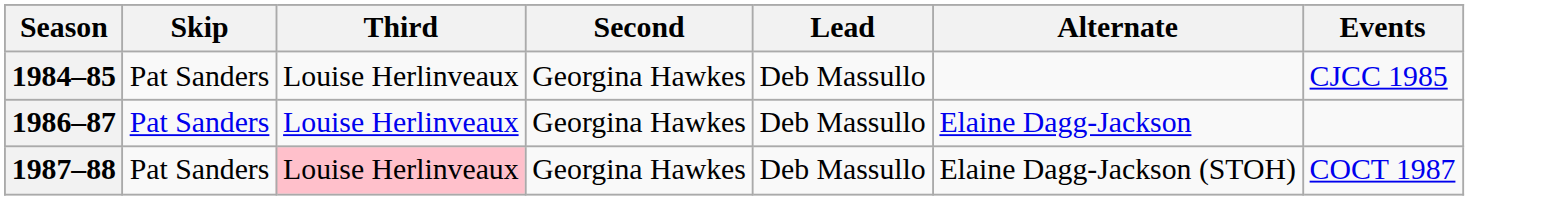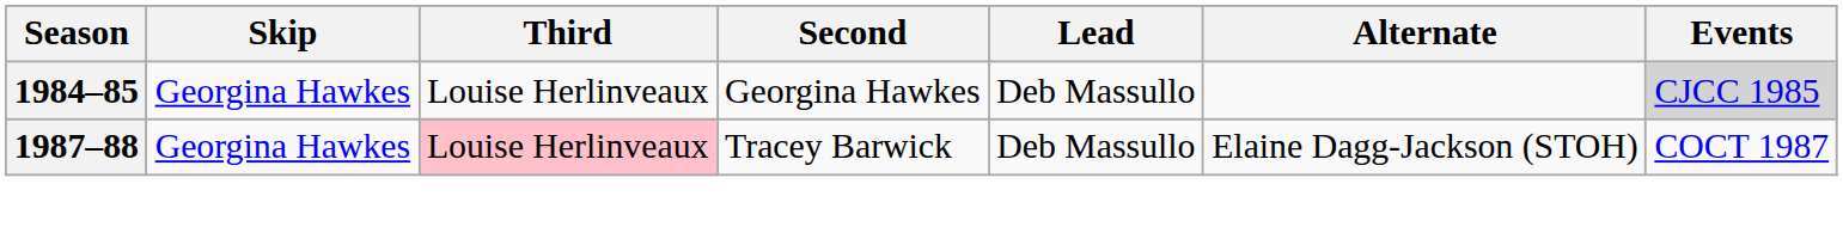 <table class="wikitable">
 <tr>
 <th scope="col">Season</th>
 <th scope="col">Skip</th>
 <th scope="col">Third</th>
 <th scope="col">Second</th>
 <th scope="col">Lead</th>
 <th scope="col">Alternate</th>
 <th scope="col">Events</th>
 </tr>
 <tr>
 <th scope="row">1984–85</th>
-<td>Pat Sanders</td>
+<td><a href='#'>Georgina Hawkes</a></td>
 <td>Louise Herlinveaux</td>
 <td>Georgina Hawkes</td>
 <td>Deb Massullo</td>
 <td></td>
-<td><a href='#'>CJCC 1985</a> </td>
-</tr>
-<tr>
-<th scope="row">1986–87</th>
-<td><a href='#'>Pat Sanders</a></td>
-<td><a href='#'>Louise Herlinveaux</a></td>
-<td>Georgina Hawkes</td>
-<td>Deb Massullo</td>
-<td><a href='#'>Elaine Dagg-Jackson</a></td>
-<td> <br> </td>
+<td style="background: lightgrey;"><a href='#'>CJCC 1985</a> </td>
 </tr>
 <tr>
 <th scope="row">1987–88</th>
-<td>Pat Sanders</td>
+<td><a href='#'>Georgina Hawkes</a></td>
 <td style="background: pink;">Louise Herlinveaux</td>
-<td>Georgina Hawkes</td>
+<td>Tracey Barwick</td>
 <td>Deb Massullo</td>
 <td>Elaine Dagg-Jackson (STOH)</td>
 <td><a href='#'>COCT 1987</a> <br> </td>
 </tr>
 </table>
